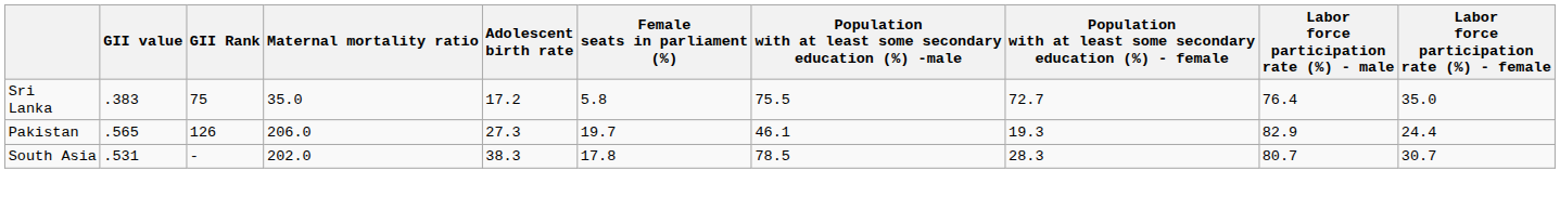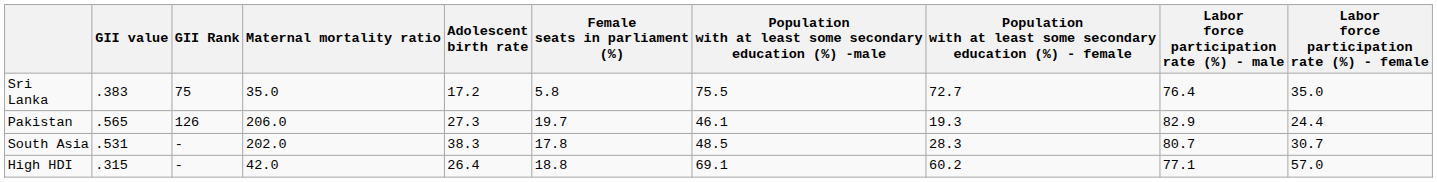 <table class="wikitable sortable static-row-numbers static-row-header-text">
 <tr>
 <th></th>
 <th>GII value</th>
 <th>GII Rank</th>
 <th>Maternal mortality ratio</th>
 <th>Adolescent<br>birth rate</th>
 <th>Female<br>seats in parliament<br>(%)</th>
 <th>Population<br>with at least some secondary<br>education (%) -male</th>
 <th>Population<br>with at least some secondary<br>education (%) - female</th>
 <th>Labor<br>force<br>participation<br>rate (%) - male</th>
 <th>Labor<br>force<br>participation<br>rate (%) - female</th>
 </tr>
 <tr>
 <td>Sri<br>Lanka</td>
 <td>.383</td>
 <td>75</td>
 <td>35.0</td>
 <td>17.2</td>
 <td>5.8</td>
 <td>75.5</td>
 <td>72.7</td>
 <td>76.4</td>
 <td>35.0</td>
 </tr>
 <tr>
 <td>Pakistan</td>
 <td>.565</td>
 <td>126</td>
 <td>206.0</td>
 <td>27.3</td>
 <td>19.7</td>
 <td>46.1</td>
 <td>19.3</td>
 <td>82.9</td>
 <td>24.4</td>
 </tr>
 <tr>
 <td>South Asia</td>
 <td>.531</td>
 <td>-</td>
 <td>202.0</td>
 <td>38.3</td>
 <td>17.8</td>
-<td>78.5</td>
+<td>48.5</td>
 <td>28.3</td>
 <td>80.7</td>
 <td>30.7</td>
 </tr>
+<tr>
+<td>High HDI</td>
+<td>.315</td>
+<td>-</td>
+<td>42.0</td>
+<td>26.4</td>
+<td>18.8</td>
+<td>69.1</td>
+<td>60.2</td>
+<td>77.1</td>
+<td>57.0</td>
+</tr>
 </table>
